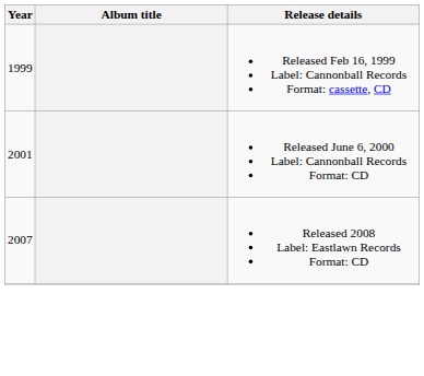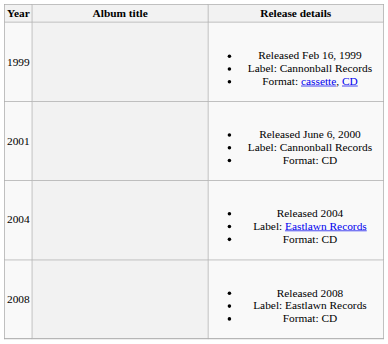 <table class="wikitable plainrowheaders" style="text-align:center;">
 <tr>
 <th>Year</th>
 <th scope="col" rowspan="1" style="width:15em;">Album title</th>
 <th scope="col" rowspan="1" style="width:15em;">Release details</th>
 </tr>
 <tr>
 <td>1999</td>
 <th></th>
 <td><br><ul><li>Released Feb 16, 1999</li><li>Label: Cannonball Records</li><li>Format: <a href='#'>cassette</a>, <a href='#'>CD</a></li></ul></td>
 </tr>
 <tr>
 <td>2001</td>
 <th></th>
 <td><br><ul><li>Released June 6, 2000</li><li>Label: Cannonball Records</li><li>Format: CD</li></ul></td>
 </tr>
 <tr>
-<td>2007</td>
+<td>2004</td>
+<th></th>
+<td><br><ul><li>Released 2004</li><li>Label: <a href='#'>Eastlawn Records</a></li><li>Format: CD</li></ul></td>
+</tr>
+<tr>
+<td>2008</td>
 <th></th>
 <td><br><ul><li>Released 2008</li><li>Label: Eastlawn Records</li><li>Format: CD</li></ul></td>
 </tr>
 <tr>
 </tr>
 </table>
